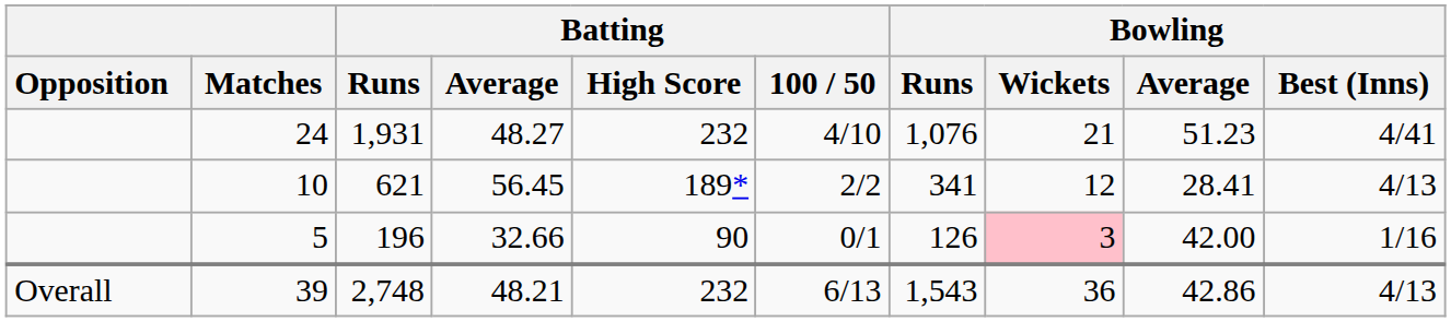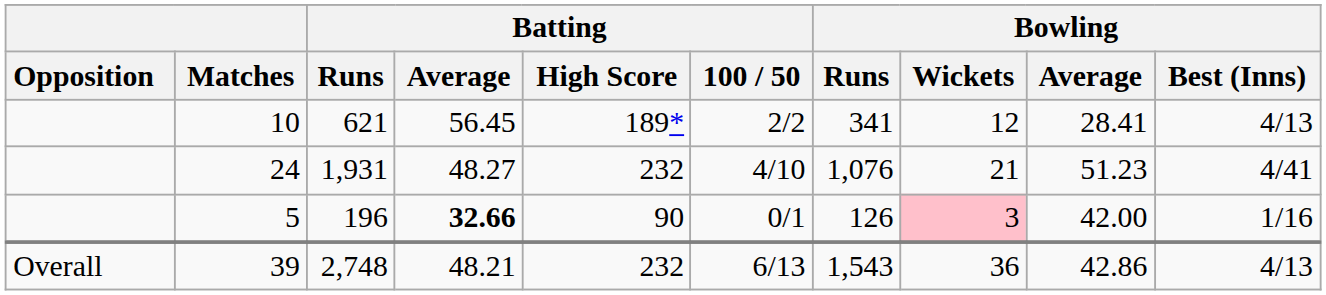 <table class="wikitable" style="margin: 1em auto 1em auto" width="80%">
 <tr>
 <th colspan=2> </th>
 <th colspan=4>Batting</th>
 <th colspan=4>Bowling</th>
 </tr>
 <tr>
 <th style="text-align:left;">Opposition</th>
 <th>Matches</th>
 <th>Runs</th>
 <th>Average</th>
 <th>High Score</th>
 <th>100 / 50</th>
 <th>Runs</th>
 <th>Wickets</th>
 <th>Average</th>
 <th>Best (Inns)</th>
 </tr>
 <tr style="text-align:right;">
 <td style="text-align:left;"></td>
+<td>10</td>
+<td>621</td>
+<td>56.45</td>
+<td>189<a href='#'>*</a></td>
+<td>2/2</td>
+<td>341</td>
+<td>12</td>
+<td>28.41</td>
+<td>4/13</td>
+</tr>
+<tr style="text-align:right;">
+<td style="text-align:left;"></td>
 <td>24</td>
 <td>1,931</td>
 <td>48.27</td>
 <td>232</td>
 <td>4/10</td>
 <td>1,076</td>
 <td>21</td>
 <td>51.23</td>
 <td>4/41</td>
 </tr>
 <tr style="text-align:right;">
 <td style="text-align:left;"></td>
-<td>10</td>
-<td>621</td>
-<td>56.45</td>
-<td>189<a href='#'>*</a></td>
-<td>2/2</td>
-<td>341</td>
-<td>12</td>
-<td>28.41</td>
-<td>4/13</td>
-</tr>
-<tr style="text-align:right;">
-<td style="text-align:left;"></td>
 <td>5</td>
 <td>196</td>
-<td>32.66</td>
+<td><strong>32.66</strong></td>
 <td>90</td>
 <td>0/1</td>
 <td>126</td>
 <td style="background: pink;">3</td>
 <td>42.00</td>
 <td>1/16</td>
 </tr>
 <tr style="text-align:right; border-top:solid 2px grey;">
 <td style="text-align:left;">Overall</td>
 <td>39</td>
 <td>2,748</td>
 <td>48.21</td>
 <td>232</td>
 <td>6/13</td>
 <td>1,543</td>
 <td>36</td>
 <td>42.86</td>
 <td>4/13</td>
 </tr>
 </table>
